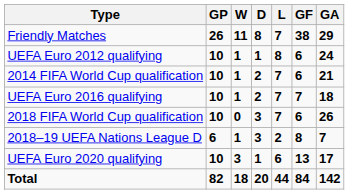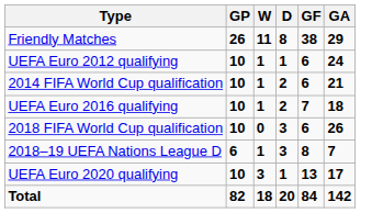 <table class="wikitable">
 <tr>
 <th>Type</th>
 <th>GP</th>
 <th>W</th>
 <th>D</th>
-<th>L</th>
 <th>GF</th>
 <th>GA</th>
 </tr>
 <tr>
 <td align=left><a href='#'>Friendly Matches</a></td>
 <td><strong>26</strong></td>
 <td><strong>11</strong></td>
 <td><strong>8</strong></td>
-<td><strong>7</strong></td>
 <td><strong>38</strong></td>
 <td><strong>29</strong></td>
 </tr>
 <tr>
 <td align=left><a href='#'>UEFA Euro 2012 qualifying</a></td>
 <td><strong>10</strong></td>
 <td><strong>1</strong></td>
 <td><strong>1</strong></td>
-<td><strong>8</strong></td>
 <td><strong>6</strong></td>
 <td><strong>24</strong></td>
 </tr>
 <tr>
 <td align=left><a href='#'>2014 FIFA World Cup qualification</a></td>
 <td><strong>10</strong></td>
 <td><strong>1</strong></td>
 <td><strong>2</strong></td>
-<td><strong>7</strong></td>
 <td><strong>6</strong></td>
 <td><strong>21</strong></td>
 </tr>
 <tr>
 <td align=left><a href='#'>UEFA Euro 2016 qualifying</a></td>
 <td><strong>10</strong></td>
 <td><strong>1</strong></td>
 <td><strong>2</strong></td>
 <td><strong>7</strong></td>
-<td><strong>7</strong></td>
 <td><strong>18</strong></td>
 </tr>
 <tr>
 <td align=left><a href='#'>2018 FIFA World Cup qualification</a></td>
 <td><strong>10</strong></td>
 <td><strong>0</strong></td>
 <td><strong>3</strong></td>
-<td><strong>7</strong></td>
 <td><strong>6</strong></td>
 <td><strong>26</strong></td>
 </tr>
 <tr>
 <td align=left><a href='#'>2018–19 UEFA Nations League D</a></td>
 <td><strong>6</strong></td>
 <td><strong>1</strong></td>
 <td><strong>3</strong></td>
-<td><strong>2</strong></td>
 <td><strong>8</strong></td>
 <td><strong>7</strong></td>
 </tr>
 <tr>
 <td align=left><a href='#'>UEFA Euro 2020 qualifying</a></td>
 <td><strong>10</strong></td>
 <td><strong>3</strong></td>
 <td><strong>1</strong></td>
-<td><strong>6</strong></td>
 <td><strong>13</strong></td>
 <td><strong>17</strong></td>
 </tr>
 <tr>
 <td><strong>Total</strong></td>
 <td><strong>82</strong></td>
 <td><strong>18</strong></td>
 <td><strong>20</strong></td>
-<td><strong>44</strong></td>
 <td><strong>84</strong></td>
 <td><strong>142</strong></td>
 </tr>
 </table>
